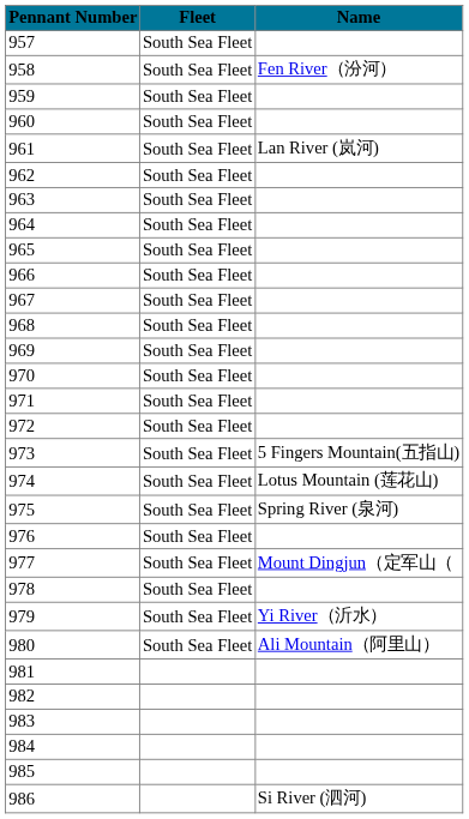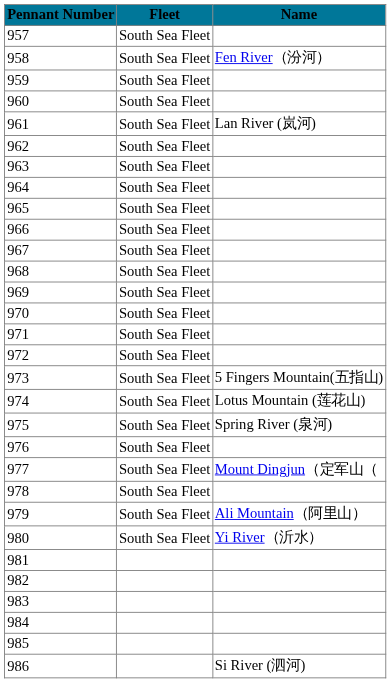 <table class="toccolours" border="1" cellspacing="1" cellpadding="2" style="margin:auto; border-collapse:collapse;">
 <tr style="background:#079;">
 <th><span>Pennant Number</span></th>
 <th><span>Fleet</span></th>
 <th><span>Name</span></th>
 </tr>
 <tr>
 <td>957</td>
 <td>South Sea Fleet</td>
 <td></td>
 </tr>
 <tr>
 <td>958</td>
 <td>South Sea Fleet</td>
 <td><a href='#'>Fen River</a>（汾河）</td>
 </tr>
 <tr>
 <td>959</td>
 <td>South Sea Fleet</td>
 <td></td>
 </tr>
 <tr>
 <td>960</td>
 <td>South Sea Fleet</td>
 <td></td>
 </tr>
 <tr>
 <td>961</td>
 <td>South Sea Fleet</td>
 <td>Lan River (岚河)</td>
 </tr>
 <tr>
 <td>962</td>
 <td>South Sea Fleet</td>
 <td></td>
 </tr>
 <tr>
 <td>963</td>
 <td>South Sea Fleet</td>
 <td></td>
 </tr>
 <tr>
 <td>964</td>
 <td>South Sea Fleet</td>
 <td></td>
 </tr>
 <tr>
 <td>965</td>
 <td>South Sea Fleet</td>
 <td></td>
 </tr>
 <tr>
 <td>966</td>
 <td>South Sea Fleet</td>
 <td></td>
 </tr>
 <tr>
 <td>967</td>
 <td>South Sea Fleet</td>
 <td></td>
 </tr>
 <tr>
 <td>968</td>
 <td>South Sea Fleet</td>
 <td></td>
 </tr>
 <tr>
 <td>969</td>
 <td>South Sea Fleet</td>
 <td></td>
 </tr>
 <tr>
 <td>970</td>
 <td>South Sea Fleet</td>
 <td></td>
 </tr>
 <tr>
 <td>971</td>
 <td>South Sea Fleet</td>
 <td></td>
 </tr>
 <tr>
 <td>972</td>
 <td>South Sea Fleet</td>
 <td></td>
 </tr>
 <tr>
 <td>973</td>
 <td>South Sea Fleet</td>
 <td>5 Fingers Mountain(五指山)</td>
 </tr>
 <tr>
 <td>974</td>
 <td>South Sea Fleet</td>
 <td>Lotus Mountain (莲花山)</td>
 </tr>
 <tr>
 <td>975</td>
 <td>South Sea Fleet</td>
 <td>Spring River (泉河)</td>
 </tr>
 <tr>
 <td>976</td>
 <td>South Sea Fleet</td>
 <td></td>
 </tr>
 <tr>
 <td>977</td>
 <td>South Sea Fleet</td>
 <td><a href='#'>Mount Dingjun</a>（定军山（</td>
 </tr>
 <tr>
 <td>978</td>
 <td>South Sea Fleet</td>
 <td></td>
 </tr>
 <tr>
 <td>979</td>
 <td>South Sea Fleet</td>
-<td><a href='#'>Yi River</a>（沂水）</td>
+<td><a href='#'>Ali Mountain</a>（阿里山）</td>
 </tr>
 <tr>
 <td>980</td>
 <td>South Sea Fleet</td>
-<td><a href='#'>Ali Mountain</a>（阿里山）</td>
+<td><a href='#'>Yi River</a>（沂水）</td>
 </tr>
 <tr>
 <td>981</td>
 <td></td>
 <td></td>
 </tr>
 <tr>
 <td>982</td>
 <td></td>
 <td></td>
 </tr>
 <tr>
 <td>983</td>
 <td></td>
 <td></td>
 </tr>
 <tr>
 <td>984</td>
 <td></td>
 <td></td>
 </tr>
 <tr>
 <td>985</td>
 <td></td>
 <td></td>
 </tr>
 <tr>
 <td>986</td>
 <td></td>
 <td>Si River (泗河)</td>
 </tr>
 </table>
